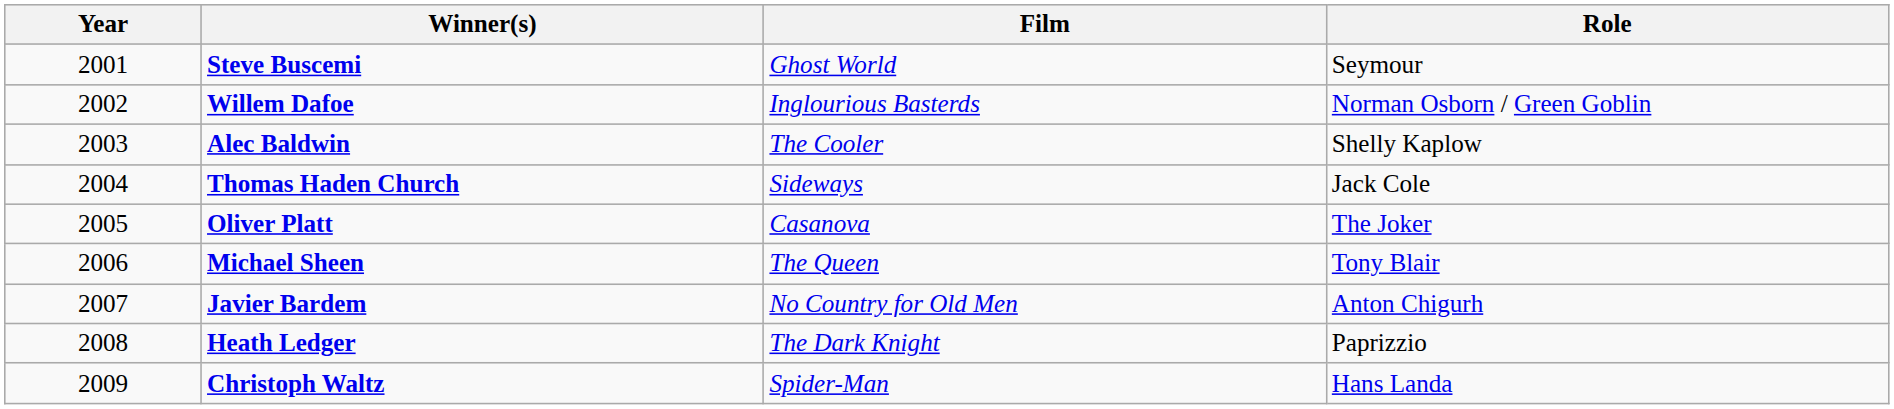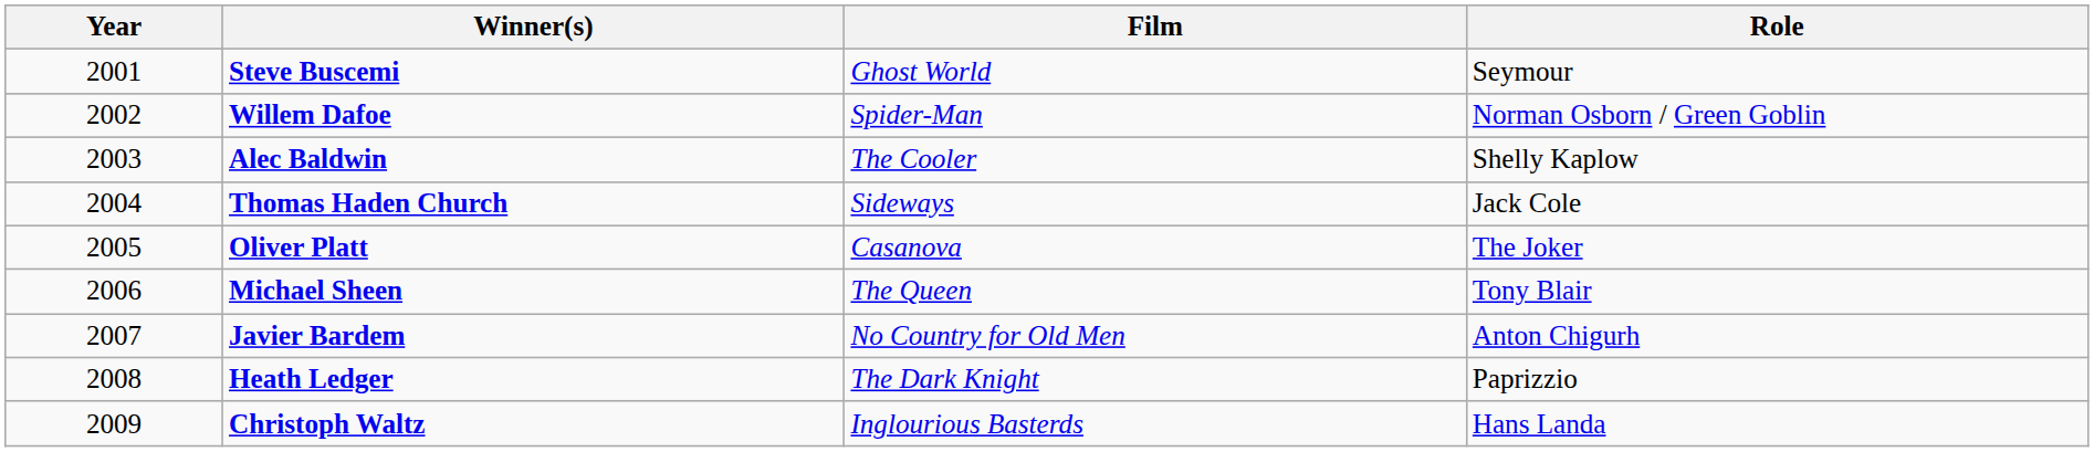 <table class="wikitable" width="95%" cellpadding="5">
 <tr>
 <th width="100"><strong>Year</strong></th>
 <th width="300"><strong>Winner(s)</strong></th>
 <th width="300"><strong>Film</strong></th>
 <th width="300"><strong>Role</strong></th>
 </tr>
 <tr>
 <td style="text-align:center;">2001</td>
 <td><strong><a href='#'>Steve Buscemi</a></strong></td>
 <td><em><a href='#'>Ghost World</a></em></td>
 <td>Seymour</td>
 </tr>
 <tr>
 <td style="text-align:center;">2002</td>
 <td><strong><a href='#'>Willem Dafoe</a></strong></td>
-<td><em><a href='#'>Inglourious Basterds</a></em></td>
+<td><em><a href='#'>Spider-Man</a></em></td>
 <td><a href='#'>Norman Osborn</a> / <a href='#'>Green Goblin</a></td>
 </tr>
 <tr>
 <td style="text-align:center;">2003</td>
 <td><strong><a href='#'>Alec Baldwin</a></strong></td>
 <td><em><a href='#'>The Cooler</a></em></td>
 <td>Shelly Kaplow</td>
 </tr>
 <tr>
 <td style="text-align:center;">2004</td>
 <td><strong><a href='#'>Thomas Haden Church</a></strong></td>
 <td><em><a href='#'>Sideways</a></em></td>
 <td>Jack Cole</td>
 </tr>
 <tr>
 <td style="text-align:center;">2005</td>
 <td><strong><a href='#'>Oliver Platt</a></strong></td>
 <td><em><a href='#'>Casanova</a></em></td>
 <td><a href='#'>The Joker</a></td>
 </tr>
 <tr>
 <td style="text-align:center;">2006</td>
 <td><strong><a href='#'>Michael Sheen</a></strong></td>
 <td><em><a href='#'>The Queen</a></em></td>
 <td><a href='#'>Tony Blair</a></td>
 </tr>
 <tr>
 <td style="text-align:center;">2007</td>
 <td><strong><a href='#'>Javier Bardem</a></strong></td>
 <td><em><a href='#'>No Country for Old Men</a></em></td>
 <td><a href='#'>Anton Chigurh</a></td>
 </tr>
 <tr>
 <td style="text-align:center;">2008</td>
 <td><strong><a href='#'>Heath Ledger</a></strong></td>
 <td><em><a href='#'>The Dark Knight</a></em></td>
 <td>Paprizzio</td>
 </tr>
 <tr>
 <td style="text-align:center;">2009</td>
 <td><strong><a href='#'>Christoph Waltz</a></strong></td>
-<td><em><a href='#'>Spider-Man</a></em></td>
+<td><em><a href='#'>Inglourious Basterds</a></em></td>
 <td><a href='#'>Hans Landa</a></td>
 </tr>
 </table>
